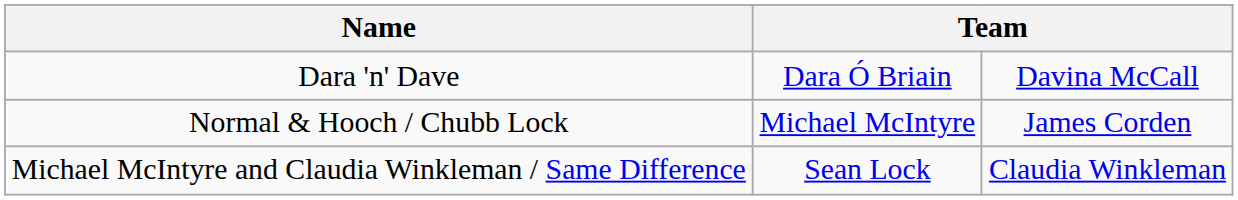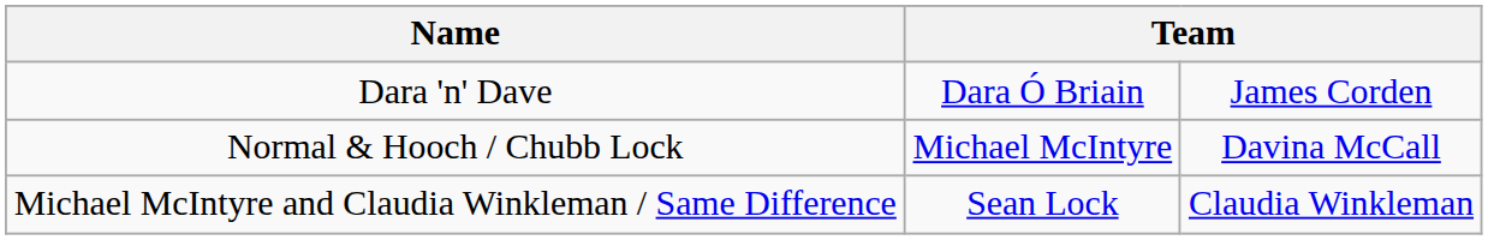 <table class="wikitable" style="text-align:center">
 <tr>
 <th scope="col">Name</th>
 <th colspan=2>Team</th>
 </tr>
 <tr>
 <td>Dara 'n' Dave</td>
 <td><a href='#'>Dara Ó Briain</a></td>
-<td><a href='#'>Davina McCall</a></td>
+<td><a href='#'>James Corden</a></td>
 </tr>
 <tr>
 <td>Normal & Hooch / Chubb Lock</td>
 <td><a href='#'>Michael McIntyre</a></td>
-<td><a href='#'>James Corden</a></td>
+<td><a href='#'>Davina McCall</a></td>
 </tr>
 <tr>
 <td>Michael McIntyre and Claudia Winkleman / <a href='#'>Same Difference</a></td>
 <td><a href='#'>Sean Lock</a></td>
 <td><a href='#'>Claudia Winkleman</a></td>
 </tr>
 </table>
